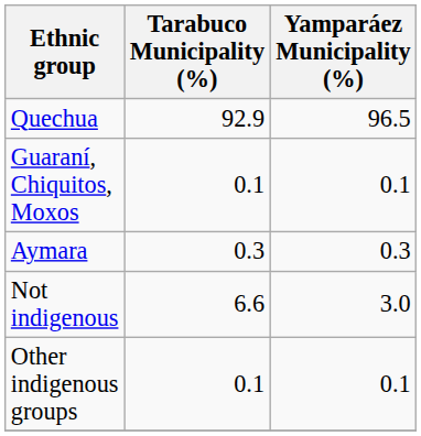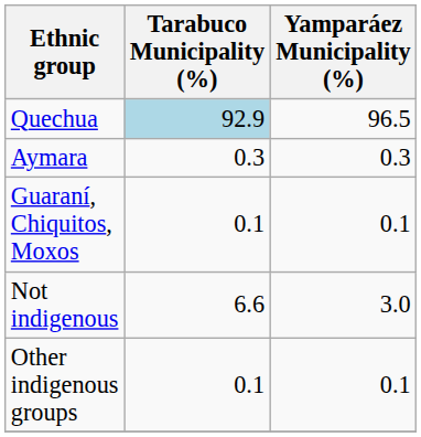 <table class="wikitable" border="1" style="width:35%;" border="1">
 <tr bgcolor=#EFEFEF>
 <th><strong>Ethnic group</strong></th>
 <th><strong>Tarabuco Municipality (%)</strong></th>
 <th><strong>Yamparáez Municipality (%)</strong></th>
 </tr>
 <tr>
 <td><a href='#'>Quechua</a></td>
-<td align="right">92.9</td>
+<td align="right" style="background: lightblue;">92.9</td>
 <td align="right">96.5</td>
+</tr>
+<tr>
+<td><a href='#'>Aymara</a></td>
+<td align="right">0.3</td>
+<td align="right">0.3</td>
 </tr>
 <tr>
 <td><a href='#'>Guaraní</a>, <a href='#'>Chiquitos</a>, <a href='#'>Moxos</a></td>
 <td align="right">0.1</td>
 <td align="right">0.1</td>
-</tr>
-<tr>
-<td><a href='#'>Aymara</a></td>
-<td align="right">0.3</td>
-<td align="right">0.3</td>
 </tr>
 <tr>
 <td>Not <a href='#'>indigenous</a></td>
 <td align="right">6.6</td>
 <td align="right">3.0</td>
 </tr>
 <tr>
 <td>Other indigenous groups</td>
 <td align="right">0.1</td>
 <td align="right">0.1</td>
 </tr>
 <tr>
 </tr>
 </table>
